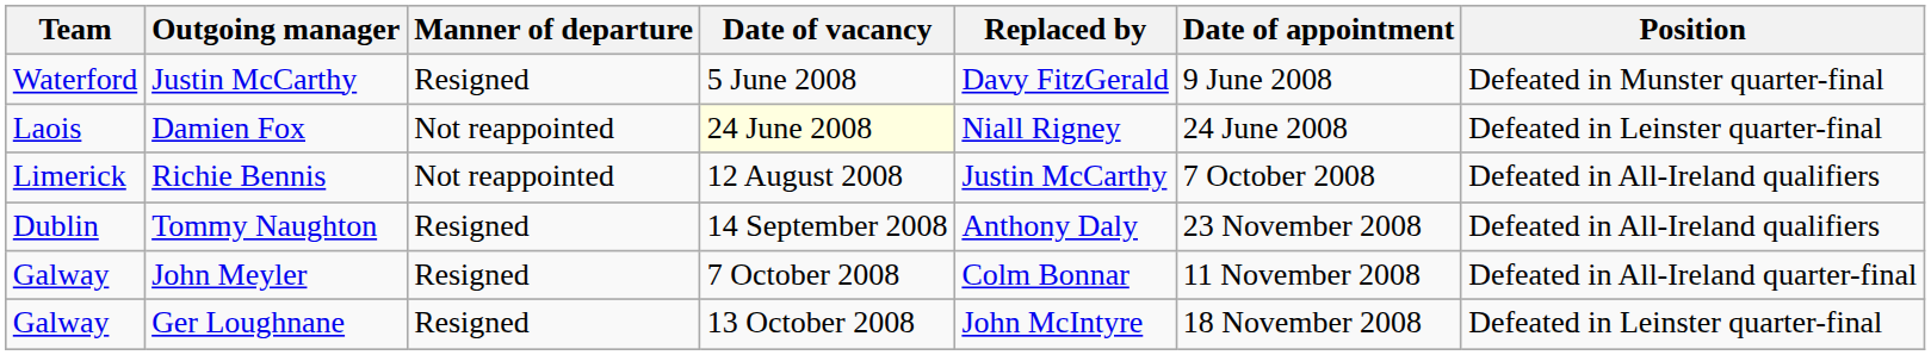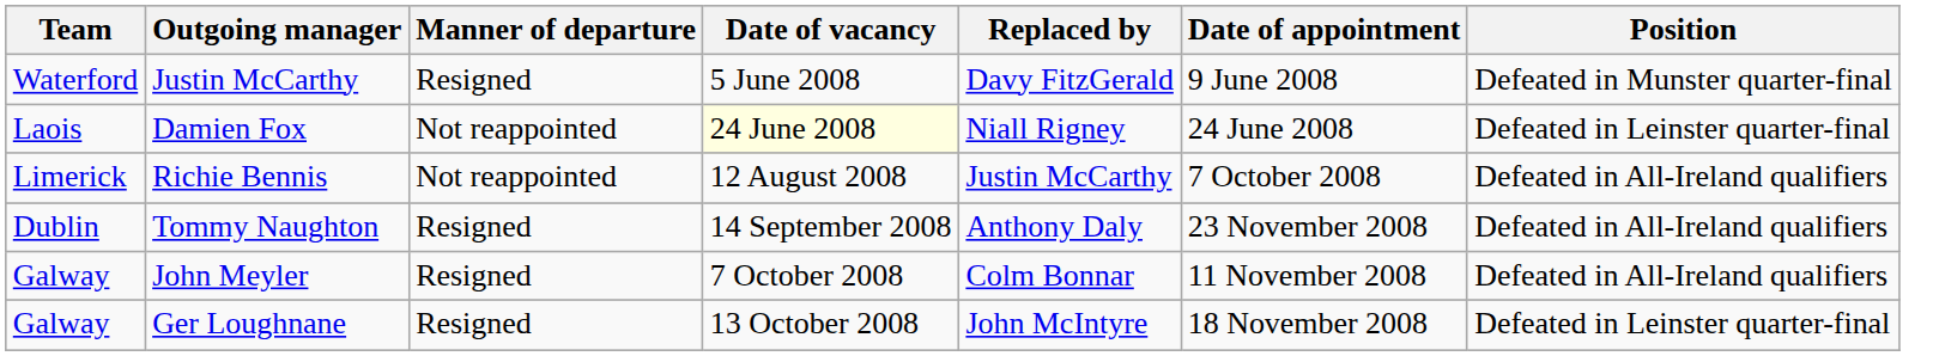 <table class="wikitable">
 <tr>
 <th>Team</th>
 <th>Outgoing manager</th>
 <th>Manner of departure</th>
 <th>Date of vacancy</th>
 <th>Replaced by</th>
 <th>Date of appointment</th>
 <th>Position</th>
 </tr>
 <tr>
 <td><a href='#'>Waterford</a></td>
 <td><a href='#'>Justin McCarthy</a></td>
 <td>Resigned</td>
 <td>5 June 2008</td>
 <td><a href='#'>Davy FitzGerald</a></td>
 <td>9 June 2008</td>
 <td>Defeated in Munster quarter-final</td>
 </tr>
 <tr>
 <td><a href='#'>Laois</a></td>
 <td><a href='#'>Damien Fox</a></td>
 <td>Not reappointed</td>
 <td style="background: lightyellow;">24 June 2008</td>
 <td><a href='#'>Niall Rigney</a></td>
 <td>24 June 2008</td>
 <td>Defeated in Leinster quarter-final</td>
 </tr>
 <tr>
 <td><a href='#'>Limerick</a></td>
 <td><a href='#'>Richie Bennis</a></td>
 <td>Not reappointed</td>
 <td>12 August 2008</td>
 <td><a href='#'>Justin McCarthy</a></td>
 <td>7 October 2008</td>
 <td>Defeated in All-Ireland qualifiers</td>
 </tr>
 <tr>
 <td><a href='#'>Dublin</a></td>
 <td><a href='#'>Tommy Naughton</a></td>
 <td>Resigned</td>
 <td>14 September 2008</td>
 <td><a href='#'>Anthony Daly</a></td>
 <td>23 November 2008</td>
 <td>Defeated in All-Ireland qualifiers</td>
 </tr>
 <tr>
 <td><a href='#'>Galway</a></td>
 <td><a href='#'>John Meyler</a></td>
 <td>Resigned</td>
 <td>7 October 2008</td>
 <td><a href='#'>Colm Bonnar</a></td>
 <td>11 November 2008</td>
-<td>Defeated in All-Ireland quarter-final</td>
+<td>Defeated in All-Ireland qualifiers</td>
 </tr>
 <tr>
 <td><a href='#'>Galway</a></td>
 <td><a href='#'>Ger Loughnane</a></td>
 <td>Resigned</td>
 <td>13 October 2008</td>
 <td><a href='#'>John McIntyre</a></td>
 <td>18 November 2008</td>
 <td>Defeated in Leinster quarter-final</td>
 </tr>
 </table>
